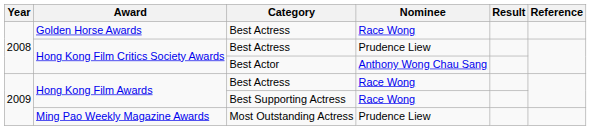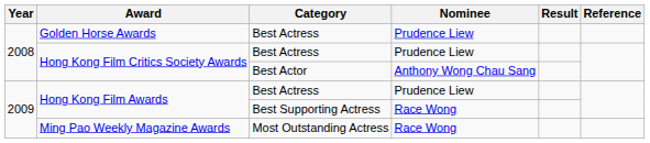 <table class="wikitable">
 <tr>
 <th>Year</th>
 <th>Award</th>
 <th>Category</th>
 <th>Nominee</th>
 <th>Result</th>
 <th>Reference</th>
 </tr>
 <tr>
 <td rowspan="3">2008</td>
 <td><a href='#'>Golden Horse Awards</a></td>
 <td>Best Actress</td>
-<td><a href='#'>Race Wong</a></td>
+<td><a href='#'>Prudence Liew</a></td>
 <td></td>
 <td></td>
 </tr>
 <tr>
 <td rowspan="2"><a href='#'>Hong Kong Film Critics Society Awards</a></td>
 <td>Best Actress</td>
 <td>Prudence Liew</td>
 <td></td>
 <td rowspan="2"></td>
 </tr>
 <tr>
 <td>Best Actor</td>
 <td><a href='#'>Anthony Wong Chau Sang</a></td>
 <td></td>
 </tr>
 <tr>
 <td rowspan="3">2009</td>
 <td rowspan="2"><a href='#'>Hong Kong Film Awards</a></td>
 <td>Best Actress</td>
-<td><a href='#'>Race Wong</a></td>
+<td>Prudence Liew</td>
 <td></td>
 <td rowspan="2"></td>
 </tr>
 <tr>
 <td>Best Supporting Actress</td>
 <td><a href='#'>Race Wong</a></td>
 <td></td>
 </tr>
 <tr>
 <td><a href='#'>Ming Pao Weekly Magazine Awards</a></td>
 <td>Most Outstanding Actress</td>
-<td>Prudence Liew</td>
+<td><a href='#'>Race Wong</a></td>
 <td></td>
 <td rowspan="2"></td>
 </tr>
 </table>
